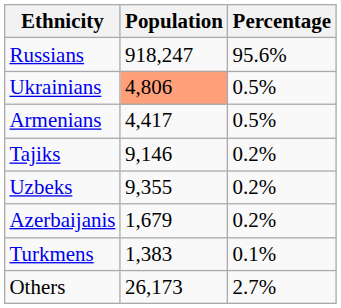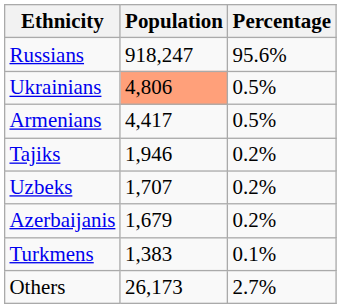 <table class="wikitable">
 <tr>
 <th>Ethnicity</th>
 <th>Population</th>
 <th>Percentage</th>
 </tr>
 <tr>
 <td><a href='#'>Russians</a></td>
 <td>918,247</td>
 <td>95.6%</td>
 </tr>
 <tr>
 <td><a href='#'>Ukrainians</a></td>
 <td style="background: lightsalmon;">4,806</td>
 <td>0.5%</td>
 </tr>
 <tr>
 <td><a href='#'>Armenians</a></td>
 <td>4,417</td>
 <td>0.5%</td>
 </tr>
 <tr>
 <td><a href='#'>Tajiks</a></td>
-<td>9,146</td>
+<td>1,946</td>
 <td>0.2%</td>
 </tr>
 <tr>
 <td><a href='#'>Uzbeks</a></td>
-<td>9,355</td>
+<td>1,707</td>
 <td>0.2%</td>
 </tr>
 <tr>
 <td><a href='#'>Azerbaijanis</a></td>
 <td>1,679</td>
 <td>0.2%</td>
 </tr>
 <tr>
 <td><a href='#'>Turkmens</a></td>
 <td>1,383</td>
 <td>0.1%</td>
 </tr>
 <tr>
 <td>Others</td>
 <td>26,173</td>
 <td>2.7%</td>
 </tr>
 </table>
